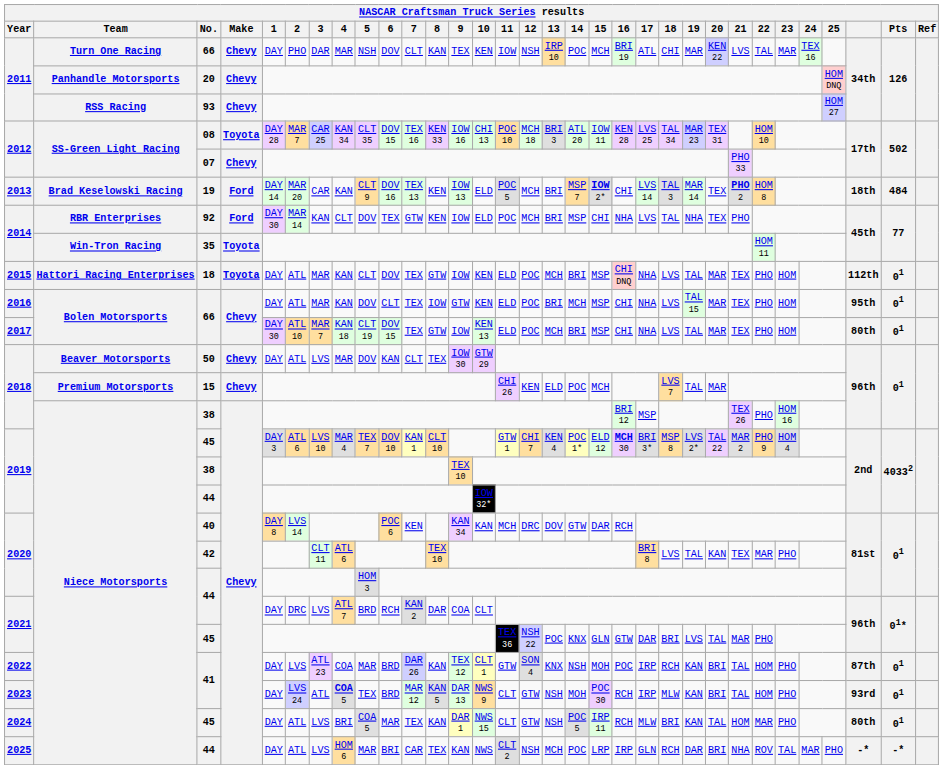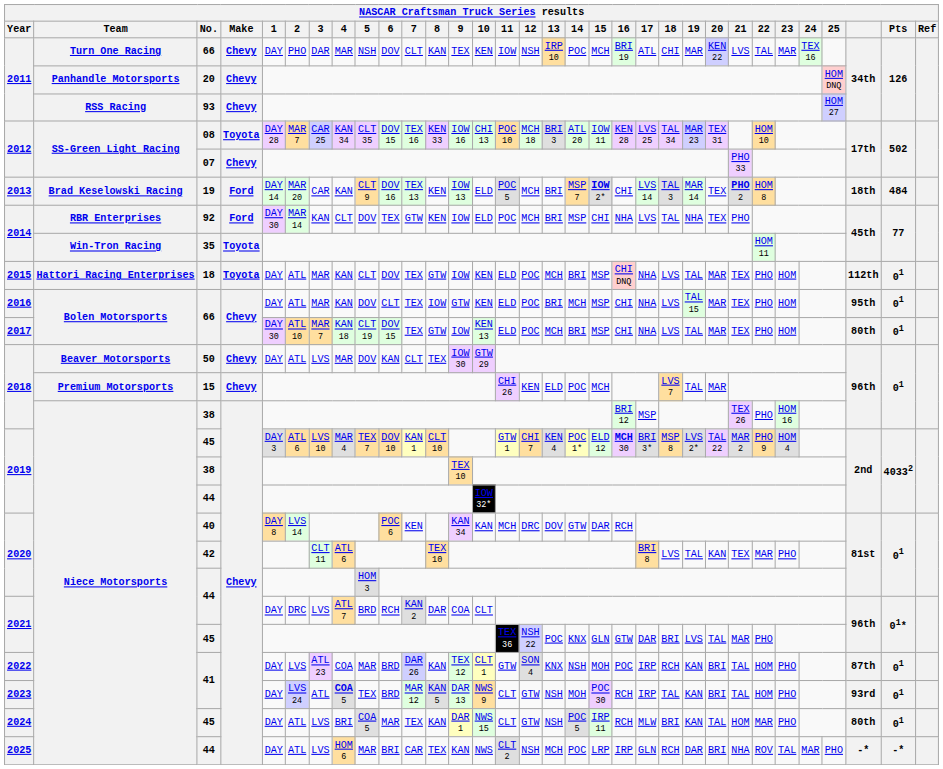 <table class="wikitable" style="text-align:center; font-size:75%">
 <tr>
 <th colspan=32><a href='#'>NASCAR Craftsman Truck Series</a> results</th>
 </tr>
 <tr>
 <th>Year</th>
 <th>Team</th>
 <th>No.</th>
 <th>Make</th>
 <th>1</th>
 <th>2</th>
 <th>3</th>
 <th>4</th>
 <th>5</th>
 <th>6</th>
 <th>7</th>
 <th>8</th>
 <th>9</th>
 <th>10</th>
 <th>11</th>
 <th>12</th>
 <th>13</th>
 <th>14</th>
 <th>15</th>
 <th>16</th>
 <th>17</th>
 <th>18</th>
 <th>19</th>
 <th>20</th>
 <th>21</th>
 <th>22</th>
 <th>23</th>
 <th>24</th>
 <th>25</th>
 <th></th>
 <th>Pts</th>
 <th>Ref</th>
 </tr>
 <tr>
 <th rowspan=3><a href='#'>2011</a></th>
 <th><a href='#'>Turn One Racing</a></th>
 <th>66</th>
 <th><a href='#'>Chevy</a></th>
 <td><a href='#'>DAY</a></td>
 <td><a href='#'>PHO</a></td>
 <td><a href='#'>DAR</a></td>
 <td><a href='#'>MAR</a></td>
 <td><a href='#'>NSH</a></td>
 <td><a href='#'>DOV</a></td>
 <td><a href='#'>CLT</a></td>
 <td><a href='#'>KAN</a></td>
 <td><a href='#'>TEX</a></td>
 <td><a href='#'>KEN</a></td>
 <td><a href='#'>IOW</a></td>
 <td><a href='#'>NSH</a></td>
 <td style="background:#FFDF9F;"><a href='#'>IRP</a><br><small>10</small></td>
 <td><a href='#'>POC</a></td>
 <td><a href='#'>MCH</a></td>
 <td style="background:#DFFFDF;"><a href='#'>BRI</a><br><small>19</small></td>
 <td><a href='#'>ATL</a></td>
 <td><a href='#'>CHI</a></td>
 <td><a href='#'>MAR</a></td>
 <td style="background:#CFCFFF;"><a href='#'>KEN</a><br><small>22</small></td>
 <td><a href='#'>LVS</a></td>
 <td><a href='#'>TAL</a></td>
 <td><a href='#'>MAR</a></td>
 <td style="background:#DFFFDF;"><a href='#'>TEX</a><br><small>16</small></td>
 <td></td>
 <th rowspan=3>34th</th>
 <th rowspan=3>126</th>
 <th rowspan=3></th>
 </tr>
 <tr>
 <th><a href='#'>Panhandle Motorsports</a></th>
 <th>20</th>
 <th><a href='#'>Chevy</a></th>
 <td colspan=24></td>
 <td style="background:#FFCFCF;"><a href='#'>HOM</a><br><small>DNQ</small></td>
 </tr>
 <tr>
 <th><a href='#'>RSS Racing</a></th>
 <th>93</th>
 <th><a href='#'>Chevy</a></th>
 <td colspan=24></td>
 <td style="background:#CFCFFF;"><a href='#'>HOM</a><br><small>27</small></td>
 </tr>
 <tr>
 <th rowspan=2><a href='#'>2012</a></th>
 <th rowspan=2><a href='#'>SS-Green Light Racing</a></th>
 <th>08</th>
 <th><a href='#'>Toyota</a></th>
 <td style="background:#EFCFFF;"><a href='#'>DAY</a><br><small>28</small></td>
 <td style="background:#FFDF9F;"><a href='#'>MAR</a><br><small>7</small></td>
 <td style="background:#CFCFFF;"><a href='#'>CAR</a><br><small>25</small></td>
 <td style="background:#EFCFFF;"><a href='#'>KAN</a><br><small>34</small></td>
 <td style="background:#EFCFFF;"><a href='#'>CLT</a><br><small>35</small></td>
 <td style="background:#DFFFDF;"><a href='#'>DOV</a><br><small>15</small></td>
 <td style="background:#DFFFDF;"><a href='#'>TEX</a><br><small>16</small></td>
 <td style="background:#EFCFFF;"><a href='#'>KEN</a><br><small>33</small></td>
 <td style="background:#DFFFDF;"><a href='#'>IOW</a><br><small>16</small></td>
 <td style="background:#DFFFDF;"><a href='#'>CHI</a><br><small>13</small></td>
 <td style="background:#FFDF9F;"><a href='#'>POC</a><br><small>10</small></td>
 <td style="background:#DFFFDF;"><a href='#'>MCH</a><br><small>18</small></td>
 <td style="background:#DFDFDF;"><a href='#'>BRI</a><br><small>3</small></td>
 <td style="background:#DFFFDF;"><a href='#'>ATL</a><br><small>20</small></td>
 <td style="background:#DFFFDF;"><a href='#'>IOW</a><br><small>11</small></td>
 <td style="background:#EFCFFF;"><a href='#'>KEN</a><br><small>28</small></td>
 <td style="background:#EFCFFF;"><a href='#'>LVS</a><br><small>25</small></td>
 <td style="background:#EFCFFF;"><a href='#'>TAL</a><br><small>34</small></td>
 <td style="background:#CFCFFF;"><a href='#'>MAR</a><br><small>23</small></td>
 <td style="background:#EFCFFF;"><a href='#'>TEX</a><br><small>31</small></td>
 <td></td>
 <td style="background:#FFDF9F;"><a href='#'>HOM</a><br><small>10</small></td>
 <td colspan=3></td>
 <th rowspan=2>17th</th>
 <th rowspan=2>502</th>
 <th rowspan=2></th>
 </tr>
 <tr>
 <th>07</th>
 <th><a href='#'>Chevy</a></th>
 <td colspan=20></td>
 <td style="background:#EFCFFF;"><a href='#'>PHO</a><br><small>33</small></td>
 <td colspan=4></td>
 </tr>
 <tr>
 <th><a href='#'>2013</a></th>
 <th><a href='#'>Brad Keselowski Racing</a></th>
 <th>19</th>
 <th><a href='#'>Ford</a></th>
 <td style="background:#DFFFDF;"><a href='#'>DAY</a><br><small>14</small></td>
 <td style="background:#DFFFDF;"><a href='#'>MAR</a><br><small>20</small></td>
 <td><a href='#'>CAR</a></td>
 <td><a href='#'>KAN</a></td>
 <td style="background:#FFDF9F;"><a href='#'>CLT</a><br><small>9</small></td>
 <td style="background:#DFFFDF;"><a href='#'>DOV</a><br><small>16</small></td>
 <td style="background:#DFFFDF;"><a href='#'>TEX</a><br><small>13</small></td>
 <td><a href='#'>KEN</a></td>
 <td style="background:#DFFFDF;"><a href='#'>IOW</a><br><small>13</small></td>
 <td><a href='#'>ELD</a></td>
 <td style="background:#DFDFDF;"><a href='#'>POC</a><br><small>5</small></td>
 <td><a href='#'>MCH</a></td>
 <td><a href='#'>BRI</a></td>
 <td style="background:#FFDF9F;"><a href='#'>MSP</a><br><small>7</small></td>
 <td style="background:#DFDFDF;"><strong><a href='#'>IOW</a></strong><br><small>2*</small></td>
 <td><a href='#'>CHI</a></td>
 <td style="background:#DFFFDF;"><a href='#'>LVS</a><br><small>14</small></td>
 <td style="background:#DFDFDF;"><a href='#'>TAL</a><br><small>3</small></td>
 <td style="background:#DFFFDF;"><a href='#'>MAR</a><br><small>14</small></td>
 <td><a href='#'>TEX</a></td>
 <td style="background:#DFDFDF;"><strong><a href='#'>PHO</a></strong><br><small>2</small></td>
 <td style="background:#FFDF9F;"><a href='#'>HOM</a><br><small>8</small></td>
 <td colspan=3></td>
 <th>18th</th>
 <th>484</th>
 <th></th>
 </tr>
 <tr>
 <th rowspan=2><a href='#'>2014</a></th>
 <th><a href='#'>RBR Enterprises</a></th>
 <th>92</th>
 <th><a href='#'>Ford</a></th>
 <td style="background:#EFCFFF;"><a href='#'>DAY</a><br><small>30</small></td>
 <td style="background:#DFFFDF;"><a href='#'>MAR</a><br><small>14</small></td>
 <td><a href='#'>KAN</a></td>
 <td><a href='#'>CLT</a></td>
 <td><a href='#'>DOV</a></td>
 <td><a href='#'>TEX</a></td>
 <td><a href='#'>GTW</a></td>
 <td><a href='#'>KEN</a></td>
 <td><a href='#'>IOW</a></td>
 <td><a href='#'>ELD</a></td>
 <td><a href='#'>POC</a></td>
 <td><a href='#'>MCH</a></td>
 <td><a href='#'>BRI</a></td>
 <td><a href='#'>MSP</a></td>
 <td><a href='#'>CHI</a></td>
 <td><a href='#'>NHA</a></td>
 <td><a href='#'>LVS</a></td>
 <td><a href='#'>TAL</a></td>
 <td><a href='#'>NHA</a></td>
 <td><a href='#'>TEX</a></td>
 <td><a href='#'>PHO</a></td>
 <td colspan=4></td>
 <th rowspan=2>45th</th>
 <th rowspan=2>77</th>
 <th rowspan=2></th>
 </tr>
 <tr>
 <th><a href='#'>Win-Tron Racing</a></th>
 <th>35</th>
 <th><a href='#'>Toyota</a></th>
 <td colspan=21></td>
 <td style="background:#DFFFDF;"><a href='#'>HOM</a><br><small>11</small></td>
 <td colspan=3></td>
 </tr>
 <tr>
 <th><a href='#'>2015</a></th>
 <th><a href='#'>Hattori Racing Enterprises</a></th>
 <th>18</th>
 <th><a href='#'>Toyota</a></th>
 <td><a href='#'>DAY</a></td>
 <td><a href='#'>ATL</a></td>
 <td><a href='#'>MAR</a></td>
 <td><a href='#'>KAN</a></td>
 <td><a href='#'>CLT</a></td>
 <td><a href='#'>DOV</a></td>
 <td><a href='#'>TEX</a></td>
 <td><a href='#'>GTW</a></td>
 <td><a href='#'>IOW</a></td>
 <td><a href='#'>KEN</a></td>
 <td><a href='#'>ELD</a></td>
 <td><a href='#'>POC</a></td>
 <td><a href='#'>MCH</a></td>
 <td><a href='#'>BRI</a></td>
 <td><a href='#'>MSP</a></td>
 <td style="background:#FFCFCF;"><a href='#'>CHI</a><br><small>DNQ</small></td>
 <td><a href='#'>NHA</a></td>
 <td><a href='#'>LVS</a></td>
 <td><a href='#'>TAL</a></td>
 <td><a href='#'>MAR</a></td>
 <td><a href='#'>TEX</a></td>
 <td><a href='#'>PHO</a></td>
 <td><a href='#'>HOM</a></td>
 <td colspan=2></td>
 <th>112th</th>
 <th>0<sup>1</sup></th>
 <th></th>
 </tr>
 <tr>
 <th><a href='#'>2016</a></th>
 <th rowspan=2><a href='#'>Bolen Motorsports</a></th>
 <th rowspan=2>66</th>
 <th rowspan=2><a href='#'>Chevy</a></th>
 <td><a href='#'>DAY</a></td>
 <td><a href='#'>ATL</a></td>
 <td><a href='#'>MAR</a></td>
 <td><a href='#'>KAN</a></td>
 <td><a href='#'>DOV</a></td>
 <td><a href='#'>CLT</a></td>
 <td><a href='#'>TEX</a></td>
 <td><a href='#'>IOW</a></td>
 <td><a href='#'>GTW</a></td>
 <td><a href='#'>KEN</a></td>
 <td><a href='#'>ELD</a></td>
 <td><a href='#'>POC</a></td>
 <td><a href='#'>BRI</a></td>
 <td><a href='#'>MCH</a></td>
 <td><a href='#'>MSP</a></td>
 <td><a href='#'>CHI</a></td>
 <td><a href='#'>NHA</a></td>
 <td><a href='#'>LVS</a></td>
 <td style="background:#DFFFDF;"><a href='#'>TAL</a><br><small>15</small></td>
 <td><a href='#'>MAR</a></td>
 <td><a href='#'>TEX</a></td>
 <td><a href='#'>PHO</a></td>
 <td><a href='#'>HOM</a></td>
 <td colspan=2></td>
 <th>95th</th>
 <th>0<sup>1</sup></th>
 <th></th>
 </tr>
 <tr>
 <th><a href='#'>2017</a></th>
 <td style="background:#EFCFFF;"><a href='#'>DAY</a><br><small>30</small></td>
 <td style="background:#FFDF9F;"><a href='#'>ATL</a><br><small>10</small></td>
 <td style="background:#FFDF9F;"><a href='#'>MAR</a><br><small>7</small></td>
 <td style="background:#DFFFDF;"><a href='#'>KAN</a><br><small>18</small></td>
 <td style="background:#DFFFDF;"><a href='#'>CLT</a><br><small>19</small></td>
 <td style="background:#DFFFDF;"><a href='#'>DOV</a><br><small>15</small></td>
 <td><a href='#'>TEX</a></td>
 <td><a href='#'>GTW</a></td>
 <td><a href='#'>IOW</a></td>
 <td style="background:#DFFFDF;"><a href='#'>KEN</a><br><small>13</small></td>
 <td><a href='#'>ELD</a></td>
 <td><a href='#'>POC</a></td>
 <td><a href='#'>MCH</a></td>
 <td><a href='#'>BRI</a></td>
 <td><a href='#'>MSP</a></td>
 <td><a href='#'>CHI</a></td>
 <td><a href='#'>NHA</a></td>
 <td><a href='#'>LVS</a></td>
 <td><a href='#'>TAL</a></td>
 <td><a href='#'>MAR</a></td>
 <td><a href='#'>TEX</a></td>
 <td><a href='#'>PHO</a></td>
 <td><a href='#'>HOM</a></td>
 <td colspan=2></td>
 <th>80th</th>
 <th>0<sup>1</sup></th>
 <th></th>
 </tr>
 <tr>
 <th rowspan=3><a href='#'>2018</a></th>
 <th><a href='#'>Beaver Motorsports</a></th>
 <th>50</th>
 <th><a href='#'>Chevy</a></th>
 <td><a href='#'>DAY</a></td>
 <td><a href='#'>ATL</a></td>
 <td><a href='#'>LVS</a></td>
 <td><a href='#'>MAR</a></td>
 <td><a href='#'>DOV</a></td>
 <td><a href='#'>KAN</a></td>
 <td><a href='#'>CLT</a></td>
 <td><a href='#'>TEX</a></td>
 <td style="background:#EFCFFF;"><a href='#'>IOW</a><br><small>30</small></td>
 <td style="background:#EFCFFF;"><a href='#'>GTW</a><br><small>29</small></td>
 <td colspan=15></td>
 <th rowspan=3>96th</th>
 <th rowspan=3>0<sup>1</sup></th>
 <th rowspan=3></th>
 </tr>
 <tr>
 <th><a href='#'>Premium Motorsports</a></th>
 <th>15</th>
 <th><a href='#'>Chevy</a></th>
 <td colspan=10></td>
 <td style="background:#EFCFFF;"><a href='#'>CHI</a><br><small>26</small></td>
 <td><a href='#'>KEN</a></td>
 <td><a href='#'>ELD</a></td>
 <td><a href='#'>POC</a></td>
 <td><a href='#'>MCH</a></td>
 <td colspan=2></td>
 <td style="background:#FFDF9F;"><a href='#'>LVS</a><br><small>7</small></td>
 <td><a href='#'>TAL</a></td>
 <td><a href='#'>MAR</a></td>
 <td colspan=5></td>
 </tr>
 <tr>
 <th rowspan=13><a href='#'>Niece Motorsports</a></th>
 <th>38</th>
 <th rowspan=13><a href='#'>Chevy</a></th>
 <td colspan=15></td>
 <td style="background:#DFFFDF;"><a href='#'>BRI</a><br><small>12</small></td>
 <td><a href='#'>MSP</a></td>
 <td colspan=3></td>
 <td style="background:#EFCFFF;"><a href='#'>TEX</a><br><small>26</small></td>
 <td><a href='#'>PHO</a></td>
 <td style="background:#DFFFDF;"><a href='#'>HOM</a><br><small>16</small></td>
 <td colspan=2></td>
 </tr>
 <tr>
 <th rowspan=3><a href='#'>2019</a></th>
 <th>45</th>
 <td style="background:#DFDFDF;"><a href='#'>DAY</a><br><small>3</small></td>
 <td style="background:#FFDF9F;"><a href='#'>ATL</a><br><small>6</small></td>
 <td style="background:#FFDF9F;"><a href='#'>LVS</a><br><small>10</small></td>
 <td style="background:#DFDFDF;"><a href='#'>MAR</a><br><small>4</small></td>
 <td style="background:#FFDF9F;"><a href='#'>TEX</a><br><small>7</small></td>
 <td style="background:#FFDF9F;"><a href='#'>DOV</a><br><small>10</small></td>
 <td style="background:#FFFFBF;"><a href='#'>KAN</a><br><small>1</small></td>
 <td style="background:#FFDF9F;"><a href='#'>CLT</a><br><small>10</small></td>
 <td colspan=2></td>
 <td style="background:#FFFFBF;"><a href='#'>GTW</a><br><small>1</small></td>
 <td style="background:#FFDF9F;"><a href='#'>CHI</a><br><small>7</small></td>
 <td style="background:#DFDFDF;"><a href='#'>KEN</a><br><small>4</small></td>
 <td style="background:#FFFFBF;"><a href='#'>POC</a><br><small>1*</small></td>
 <td style="background:#DFFFDF;"><a href='#'>ELD</a><br><small>12</small></td>
 <td style="background:#EFCFFF;"><strong><a href='#'>MCH</a></strong><br><small>30</small></td>
 <td style="background:#DFDFDF;"><a href='#'>BRI</a><br><small>3*</small></td>
 <td style="background:#FFDF9F;"><a href='#'>MSP</a><br><small>8</small></td>
 <td style="background:#DFDFDF;"><a href='#'>LVS</a><br><small>2*</small></td>
 <td style="background:#EFCFFF;"><a href='#'>TAL</a><br><small>22</small></td>
 <td style="background:#DFDFDF;"><a href='#'>MAR</a><br><small>2</small></td>
 <td style="background:#FFDF9F;"><a href='#'>PHO</a><br><small>9</small></td>
 <td style="background:#DFDFDF;"><a href='#'>HOM</a><br><small>4</small></td>
 <td colspan=2></td>
 <th rowspan=3>2nd</th>
 <th rowspan=3>4033<sup>2</sup></th>
 <th rowspan=3></th>
 </tr>
 <tr>
 <th>38</th>
 <td colspan=8></td>
 <td style="background:#FFDF9F;"><a href='#'>TEX</a><br><small>10</small></td>
 <td colspan=16></td>
 </tr>
 <tr>
 <th>44</th>
 <td colspan=9></td>
 <td style="background-color:#000000;color:white;"><a href='#'><span>IOW</span></a><br><small>32*</small></td>
 <td colspan=15></td>
 </tr>
 <tr>
 <th rowspan=3><a href='#'>2020</a></th>
 <th>40</th>
 <td style="background:#FFDF9F;"><a href='#'>DAY</a><br><small>8</small></td>
 <td style="background:#DFFFDF;"><a href='#'>LVS</a><br><small>14</small></td>
 <td colspan=3></td>
 <td style="background:#FFDF9F;"><a href='#'>POC</a><br><small>6</small></td>
 <td><a href='#'>KEN</a></td>
 <td></td>
 <td style="background:#EFCFFF;"><a href='#'>KAN</a><br><small>34</small></td>
 <td><a href='#'>KAN</a></td>
 <td><a href='#'>MCH</a></td>
 <td><a href='#'>DRC</a></td>
 <td><a href='#'>DOV</a></td>
 <td><a href='#'>GTW</a></td>
 <td><a href='#'>DAR</a></td>
 <td><a href='#'>RCH</a></td>
 <td colspan=9></td>
 <th rowspan=3>81st</th>
 <th rowspan=3>0<sup>1</sup></th>
 <th rowspan=3></th>
 </tr>
 <tr>
 <th>42</th>
 <td colspan=2></td>
 <td style="background:#DFFFDF;"><a href='#'>CLT</a><br><small>11</small></td>
 <td style="background:#FFDF9F;"><a href='#'>ATL</a><br><small>6</small></td>
 <td colspan=3></td>
 <td style="background:#FFDF9F;"><a href='#'>TEX</a><br><small>10</small></td>
 <td colspan=8></td>
 <td style="background:#FFDF9F;"><a href='#'>BRI</a><br><small>8</small></td>
 <td><a href='#'>LVS</a></td>
 <td><a href='#'>TAL</a></td>
 <td><a href='#'>KAN</a></td>
 <td><a href='#'>TEX</a></td>
 <td><a href='#'>MAR</a></td>
 <td><a href='#'>PHO</a></td>
 <td colspan=2></td>
 </tr>
 <tr>
 <th rowspan=2>44</th>
 <td colspan=4></td>
 <td style="background:#DFDFDF;"><a href='#'>HOM</a><br><small>3</small></td>
 <td colspan=20></td>
 </tr>
 <tr>
 <th rowspan=2><a href='#'>2021</a></th>
 <td><a href='#'>DAY</a></td>
 <td><a href='#'>DRC</a></td>
 <td><a href='#'>LVS</a></td>
 <td style="background:#FFDF9F;"><a href='#'>ATL</a><br><small>7</small></td>
 <td><a href='#'>BRD</a></td>
 <td><a href='#'>RCH</a></td>
 <td style="background:#DFDFDF;"><a href='#'>KAN</a><br><small>2</small></td>
 <td><a href='#'>DAR</a></td>
 <td><a href='#'>COA</a></td>
 <td><a href='#'>CLT</a></td>
 <td colspan=15></td>
 <th rowspan=2>96th</th>
 <th rowspan=2>0<sup>1</sup>*</th>
 <th rowspan=2></th>
 </tr>
 <tr>
 <th>45</th>
 <td colspan=10></td>
 <td style="background-color:#000000;color:white;"><a href='#'><span>TEX</span></a><br><small>36</small></td>
 <td style="background:#CFCFFF;"><a href='#'>NSH</a><br><small>22</small></td>
 <td><a href='#'>POC</a></td>
 <td><a href='#'>KNX</a></td>
 <td><a href='#'>GLN</a></td>
 <td><a href='#'>GTW</a></td>
 <td><a href='#'>DAR</a></td>
 <td><a href='#'>BRI</a></td>
 <td><a href='#'>LVS</a></td>
 <td><a href='#'>TAL</a></td>
 <td><a href='#'>MAR</a></td>
 <td><a href='#'>PHO</a></td>
 <td colspan=3></td>
 </tr>
 <tr>
 <th><a href='#'>2022</a></th>
 <th rowspan=2>41</th>
 <td><a href='#'>DAY</a></td>
 <td><a href='#'>LVS</a></td>
 <td style="background:#EFCFFF;"><a href='#'>ATL</a><br><small>23</small></td>
 <td><a href='#'>COA</a></td>
 <td><a href='#'>MAR</a></td>
 <td><a href='#'>BRD</a></td>
 <td style="background:#CFCFFF;"><a href='#'>DAR</a><br><small>26</small></td>
 <td><a href='#'>KAN</a></td>
 <td style="background:#DFFFDF;"><a href='#'>TEX</a><br><small>12</small></td>
 <td style="background:#FFFFBF;"><a href='#'>CLT</a><br><small>1</small></td>
 <td><a href='#'>GTW</a></td>
 <td style="background:#DFDFDF;"><a href='#'>SON</a><br><small>4</small></td>
 <td><a href='#'>KNX</a></td>
 <td><a href='#'>NSH</a></td>
 <td><a href='#'>MOH</a></td>
 <td><a href='#'>POC</a></td>
 <td><a href='#'>IRP</a></td>
 <td><a href='#'>RCH</a></td>
 <td><a href='#'>KAN</a></td>
 <td><a href='#'>BRI</a></td>
 <td><a href='#'>TAL</a></td>
 <td><a href='#'>HOM</a></td>
 <td><a href='#'>PHO</a></td>
 <td colspan=2></td>
 <th>87th</th>
 <th>0<sup>1</sup></th>
 <th></th>
 </tr>
 <tr>
 <th><a href='#'>2023</a></th>
 <td><a href='#'>DAY</a></td>
 <td style="background:#CFCFFF;"><a href='#'>LVS</a><br><small>24</small></td>
 <td><a href='#'>ATL</a></td>
 <td style="background:#DFDFDF;"><strong><a href='#'>COA</a></strong><br><small>5</small></td>
 <td><a href='#'>TEX</a></td>
 <td><a href='#'>BRD</a></td>
 <td style="background:#DFFFDF;"><a href='#'>MAR</a><br><small>12</small></td>
 <td style="background:#DFDFDF;"><a href='#'>KAN</a><br><small>5</small></td>
 <td style="background:#DFFFDF;"><a href='#'>DAR</a><br><small>13</small></td>
 <td style="background:#FFDF9F;"><a href='#'>NWS</a><br><small>9</small></td>
 <td><a href='#'>CLT</a></td>
 <td><a href='#'>GTW</a></td>
 <td><a href='#'>NSH</a></td>
 <td><a href='#'>MOH</a></td>
 <td style="background:#EFCFFF;"><a href='#'>POC</a><br><small>30</small></td>
 <td><a href='#'>RCH</a></td>
 <td><a href='#'>IRP</a></td>
-<td><a href='#'>MLW</a></td>
+<td><a href='#'>TAL</a></td>
 <td><a href='#'>KAN</a></td>
 <td><a href='#'>BRI</a></td>
 <td><a href='#'>TAL</a></td>
 <td><a href='#'>HOM</a></td>
 <td><a href='#'>PHO</a></td>
 <td colspan=2></td>
 <th>93rd</th>
 <th>0<sup>1</sup></th>
 <th></th>
 </tr>
 <tr>
 <th><a href='#'>2024</a></th>
 <th>45</th>
 <td><a href='#'>DAY</a></td>
 <td><a href='#'>ATL</a></td>
 <td><a href='#'>LVS</a></td>
 <td><a href='#'>BRI</a></td>
 <td style="background:#DFDFDF;"><a href='#'>COA</a><br><small>5</small></td>
 <td><a href='#'>MAR</a></td>
 <td><a href='#'>TEX</a></td>
 <td><a href='#'>KAN</a></td>
 <td style="background:#FFFFBF;"><a href='#'>DAR</a><br><small>1</small></td>
 <td style="background:#DFFFDF;"><a href='#'>NWS</a><br><small>15</small></td>
 <td><a href='#'>CLT</a></td>
 <td><a href='#'>GTW</a></td>
 <td><a href='#'>NSH</a></td>
 <td style="background:#DFDFDF;"><a href='#'>POC</a><br><small>5</small></td>
 <td style="background:#DFFFDF;"><a href='#'>IRP</a><br><small>11</small></td>
 <td><a href='#'>RCH</a></td>
 <td><a href='#'>MLW</a></td>
 <td><a href='#'>BRI</a></td>
 <td><a href='#'>KAN</a></td>
 <td><a href='#'>TAL</a></td>
 <td><a href='#'>HOM</a></td>
 <td><a href='#'>MAR</a></td>
 <td><a href='#'>PHO</a></td>
 <td colspan=2></td>
 <th>80th</th>
 <th>0<sup>1</sup></th>
 <th></th>
 </tr>
 <tr>
 <th><a href='#'>2025</a></th>
 <th>44</th>
 <td><a href='#'>DAY</a></td>
 <td><a href='#'>ATL</a></td>
 <td><a href='#'>LVS</a></td>
 <td style="background:#FFDF9F;"><a href='#'>HOM</a><br><small>6</small></td>
 <td><a href='#'>MAR</a></td>
 <td><a href='#'>BRI</a></td>
 <td><a href='#'>CAR</a></td>
 <td><a href='#'>TEX</a></td>
 <td><a href='#'>KAN</a></td>
 <td><a href='#'>NWS</a></td>
 <td style="background:#DFDFDF;"><a href='#'>CLT</a><br><small>2</small></td>
 <td><a href='#'>NSH</a></td>
 <td><a href='#'>MCH</a></td>
 <td><a href='#'>POC</a></td>
 <td><a href='#'>LRP</a></td>
 <td><a href='#'>IRP</a></td>
 <td><a href='#'>GLN</a></td>
 <td><a href='#'>RCH</a></td>
 <td><a href='#'>DAR</a></td>
 <td><a href='#'>BRI</a></td>
 <td><a href='#'>NHA</a></td>
 <td><a href='#'>ROV</a></td>
 <td><a href='#'>TAL</a></td>
 <td><a href='#'>MAR</a></td>
 <td><a href='#'>PHO</a></td>
 <th>-*</th>
 <th>-*</th>
 <th></th>
 </tr>
 </table>
